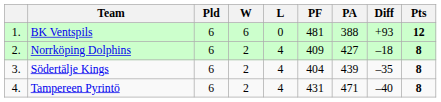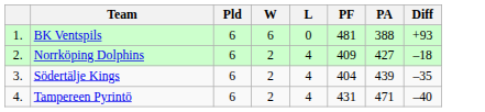 <table class="wikitable" style="text-align:center">
 <tr>
 <th width=25></th>
 <th width=220>Team</th>
 <th width=40>Pld</th>
 <th width=40>W</th>
 <th width=40>L</th>
 <th width=40>PF</th>
 <th width=40>PA</th>
 <th width=40>Diff</th>
-<th width=40>Pts</th>
 </tr>
 <tr bgcolor=ccffcc>
 <td>1.</td>
 <td align=left> <a href='#'>BK Ventspils</a></td>
 <td>6</td>
 <td>6</td>
 <td>0</td>
 <td>481</td>
 <td>388</td>
 <td>+93</td>
-<td><strong>12</strong></td>
 </tr>
 <tr bgcolor=ccffcc>
 <td>2.</td>
 <td align=left> <a href='#'>Norrköping Dolphins</a></td>
 <td>6</td>
 <td>2</td>
 <td>4</td>
 <td>409</td>
 <td>427</td>
 <td>–18</td>
-<td><strong>8</strong></td>
 </tr>
 <tr>
 <td>3.</td>
 <td align=left> <a href='#'>Södertälje Kings</a></td>
 <td>6</td>
 <td>2</td>
 <td>4</td>
 <td>404</td>
 <td>439</td>
 <td>–35</td>
-<td><strong>8</strong></td>
 </tr>
 <tr>
 <td>4.</td>
 <td align=left> <a href='#'>Tampereen Pyrintö</a></td>
 <td>6</td>
 <td>2</td>
 <td>4</td>
 <td>431</td>
 <td>471</td>
 <td>–40</td>
-<td><strong>8</strong></td>
 </tr>
 </table>
